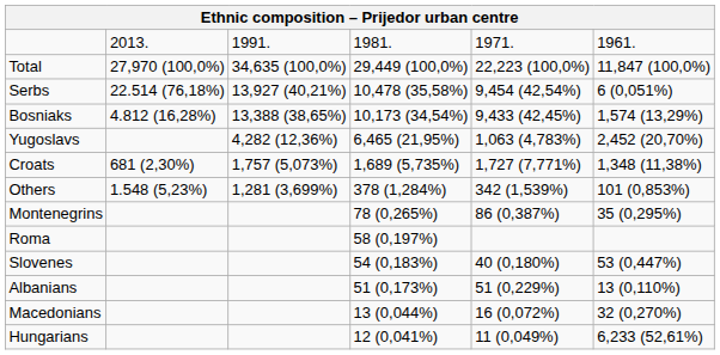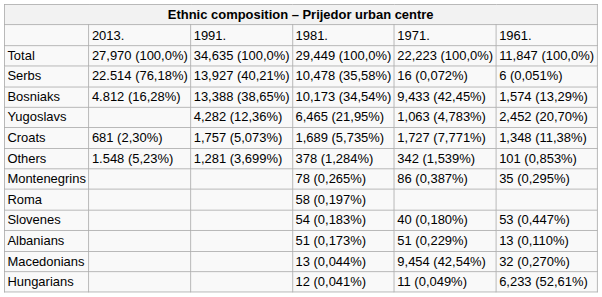 <table class="wikitable">
 <tr>
 <th colspan="8">Ethnic composition – Prijedor urban centre</th>
 </tr>
 <tr>
 <td></td>
 <td>2013.</td>
 <td>1991.</td>
 <td>1981.</td>
 <td>1971.</td>
 <td>1961.</td>
 </tr>
 <tr>
 <td>Total</td>
 <td>27,970 (100,0%)</td>
 <td>34,635 (100,0%)</td>
 <td>29,449 (100,0%)</td>
 <td>22,223 (100,0%)</td>
 <td>11,847 (100,0%)</td>
 </tr>
 <tr>
 <td>Serbs</td>
 <td>22.514 (76,18%)</td>
 <td>13,927 (40,21%)</td>
 <td>10,478 (35,58%)</td>
-<td>9,454 (42,54%)</td>
+<td>16 (0,072%)</td>
 <td>6 (0,051%)</td>
 </tr>
 <tr>
 <td>Bosniaks</td>
 <td>4.812 (16,28%)</td>
 <td>13,388 (38,65%)</td>
 <td>10,173 (34,54%)</td>
 <td>9,433 (42,45%)</td>
 <td>1,574 (13,29%)</td>
 </tr>
 <tr>
 <td>Yugoslavs</td>
 <td></td>
 <td>4,282 (12,36%)</td>
 <td>6,465 (21,95%)</td>
 <td>1,063 (4,783%)</td>
 <td>2,452 (20,70%)</td>
 </tr>
 <tr>
 <td>Croats</td>
 <td>681 (2,30%)</td>
 <td>1,757 (5,073%)</td>
 <td>1,689 (5,735%)</td>
 <td>1,727 (7,771%)</td>
 <td>1,348 (11,38%)</td>
 </tr>
 <tr>
 <td>Others</td>
 <td>1.548 (5,23%)</td>
 <td>1,281 (3,699%)</td>
 <td>378 (1,284%)</td>
 <td>342 (1,539%)</td>
 <td>101 (0,853%)</td>
 </tr>
 <tr>
 <td>Montenegrins</td>
 <td></td>
 <td></td>
 <td>78 (0,265%)</td>
 <td>86 (0,387%)</td>
 <td>35 (0,295%)</td>
 </tr>
 <tr>
 <td>Roma</td>
 <td></td>
 <td></td>
 <td>58 (0,197%)</td>
 <td></td>
 <td></td>
 </tr>
 <tr>
 <td>Slovenes</td>
 <td></td>
 <td></td>
 <td>54 (0,183%)</td>
 <td>40 (0,180%)</td>
 <td>53 (0,447%)</td>
 </tr>
 <tr>
 <td>Albanians</td>
 <td></td>
 <td></td>
 <td>51 (0,173%)</td>
 <td>51 (0,229%)</td>
 <td>13 (0,110%)</td>
 </tr>
 <tr>
 <td>Macedonians</td>
 <td></td>
 <td></td>
 <td>13 (0,044%)</td>
-<td>16 (0,072%)</td>
+<td>9,454 (42,54%)</td>
 <td>32 (0,270%)</td>
 </tr>
 <tr>
 <td>Hungarians</td>
 <td></td>
 <td></td>
 <td>12 (0,041%)</td>
 <td>11 (0,049%)</td>
 <td>6,233 (52,61%)</td>
 </tr>
 </table>
